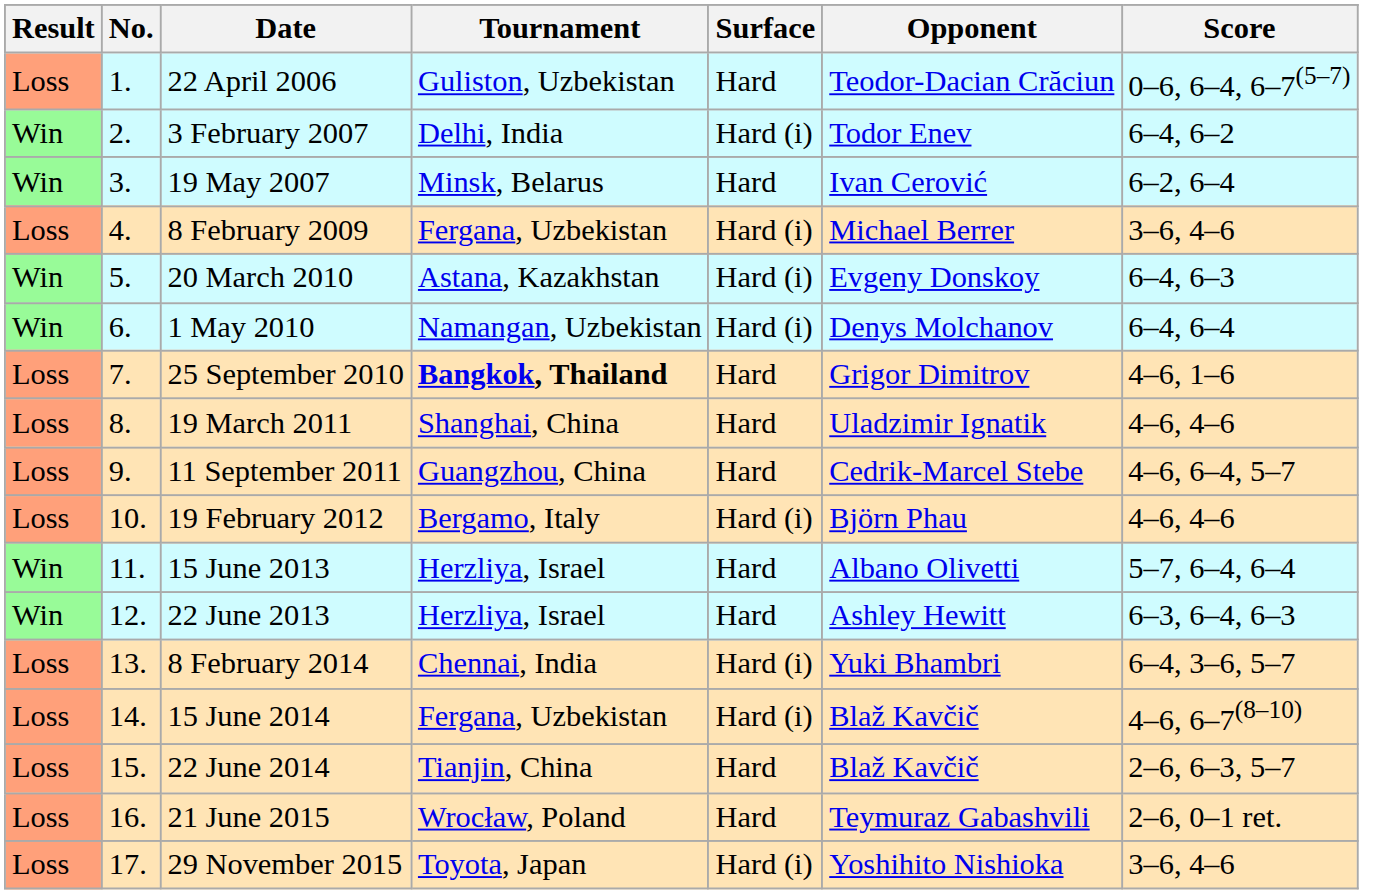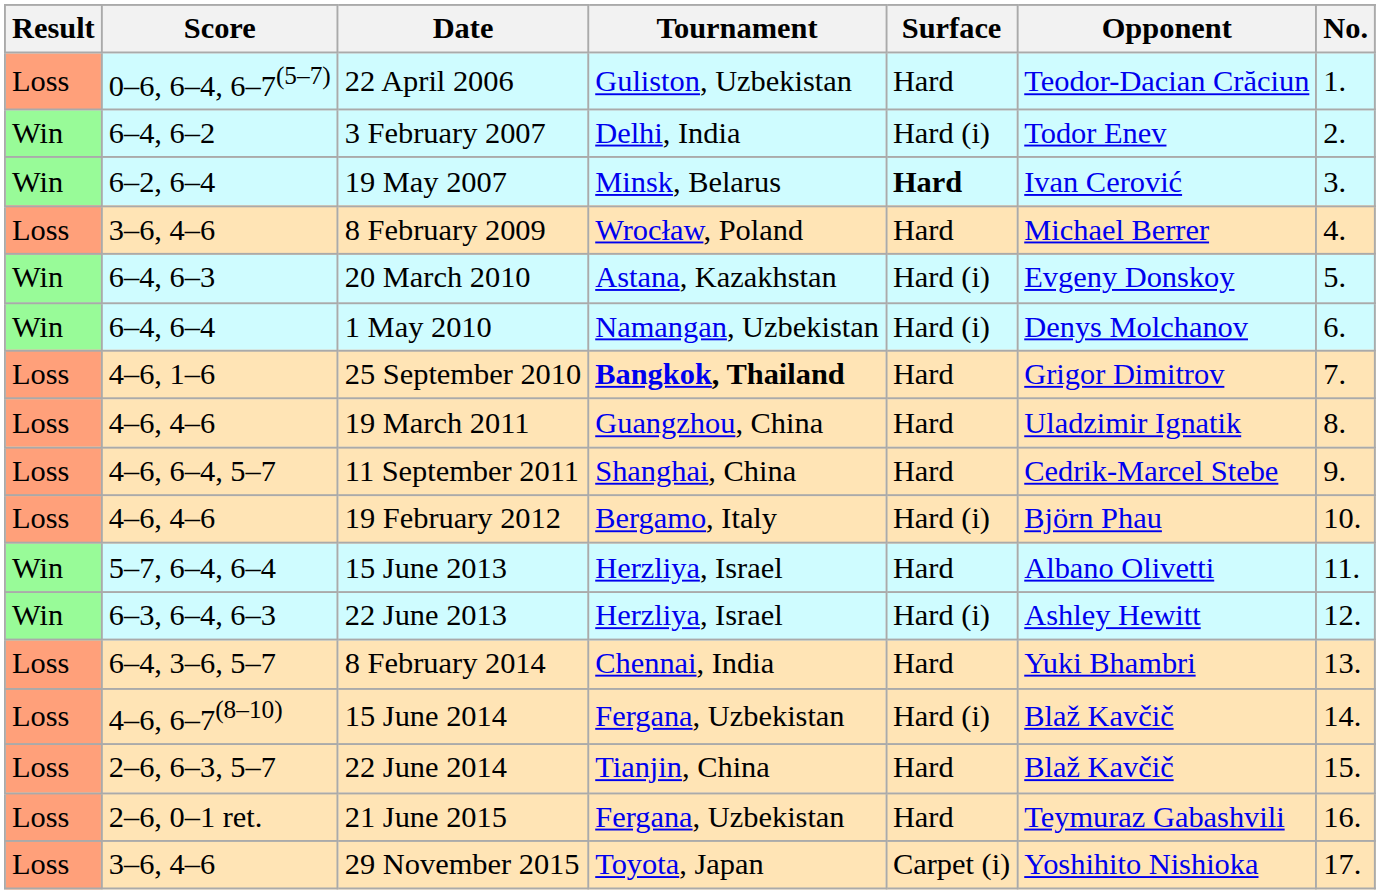 <table class="sortable wikitable">
 <tr>
 <th>Result</th>
-<th>No.</th>
+<th class="unsortable">Score</th>
 <th>Date</th>
 <th>Tournament</th>
 <th>Surface</th>
 <th>Opponent</th>
-<th class="unsortable">Score</th>
+<th>No.</th>
 </tr>
 <tr bgcolor=CFFCFF>
 <td style="background:#ffa07a;">Loss</td>
-<td>1.</td>
+<td>0–6, 6–4, 6–7<sup>(5–7)</sup></td>
 <td>22 April 2006</td>
 <td><a href='#'>Guliston</a>, Uzbekistan</td>
 <td>Hard</td>
 <td> <a href='#'>Teodor-Dacian Crăciun</a></td>
-<td>0–6, 6–4, 6–7<sup>(5–7)</sup></td>
+<td>1.</td>
 </tr>
 <tr bgcolor=CFFCFF>
 <td style="background:#98fb98;">Win</td>
-<td>2.</td>
+<td>6–4, 6–2</td>
 <td>3 February 2007</td>
 <td><a href='#'>Delhi</a>, India</td>
 <td>Hard (i)</td>
 <td> <a href='#'>Todor Enev</a></td>
-<td>6–4, 6–2</td>
+<td>2.</td>
 </tr>
 <tr bgcolor=CFFCFF>
 <td style="background:#98fb98;">Win</td>
-<td>3.</td>
+<td>6–2, 6–4</td>
 <td>19 May 2007</td>
 <td><a href='#'>Minsk</a>, Belarus</td>
-<td>Hard</td>
+<td><strong>Hard</strong></td>
 <td> <a href='#'>Ivan Cerović</a></td>
-<td>6–2, 6–4</td>
+<td>3.</td>
 </tr>
 <tr bgcolor=moccasin>
 <td style="background:#ffa07a;">Loss</td>
+<td>3–6, 4–6</td>
+<td>8 February 2009</td>
+<td><a href='#'>Wrocław</a>, Poland</td>
+<td>Hard</td>
+<td> <a href='#'>Michael Berrer</a></td>
 <td>4.</td>
-<td>8 February 2009</td>
-<td><a href='#'>Fergana</a>, Uzbekistan</td>
-<td>Hard (i)</td>
-<td> <a href='#'>Michael Berrer</a></td>
-<td>3–6, 4–6</td>
 </tr>
 <tr bgcolor=CFFCFF>
 <td style="background:#98fb98;">Win</td>
-<td>5.</td>
+<td>6–4, 6–3</td>
 <td>20 March 2010</td>
 <td><a href='#'>Astana</a>, Kazakhstan</td>
 <td>Hard (i)</td>
 <td> <a href='#'>Evgeny Donskoy</a></td>
-<td>6–4, 6–3</td>
+<td>5.</td>
 </tr>
 <tr bgcolor=CFFCFF>
 <td style="background:#98fb98;">Win</td>
-<td>6.</td>
+<td>6–4, 6–4</td>
 <td>1 May 2010</td>
 <td><a href='#'>Namangan</a>, Uzbekistan</td>
 <td>Hard (i)</td>
 <td> <a href='#'>Denys Molchanov</a></td>
-<td>6–4, 6–4</td>
+<td>6.</td>
 </tr>
 <tr bgcolor=moccasin>
 <td style="background:#ffa07a;">Loss</td>
-<td>7.</td>
+<td>4–6, 1–6</td>
 <td>25 September 2010</td>
 <td><strong><a href='#'>Bangkok</a>, Thailand</strong></td>
 <td>Hard</td>
 <td> <a href='#'>Grigor Dimitrov</a></td>
-<td>4–6, 1–6</td>
+<td>7.</td>
 </tr>
 <tr bgcolor=moccasin>
 <td style="background:#ffa07a;">Loss</td>
-<td>8.</td>
+<td>4–6, 4–6</td>
 <td>19 March 2011</td>
-<td><a href='#'>Shanghai</a>, China</td>
+<td><a href='#'>Guangzhou</a>, China</td>
 <td>Hard</td>
 <td> <a href='#'>Uladzimir Ignatik</a></td>
-<td>4–6, 4–6</td>
+<td>8.</td>
 </tr>
 <tr bgcolor=moccasin>
 <td style="background:#ffa07a;">Loss</td>
-<td>9.</td>
+<td>4–6, 6–4, 5–7</td>
 <td>11 September 2011</td>
-<td><a href='#'>Guangzhou</a>, China</td>
+<td><a href='#'>Shanghai</a>, China</td>
 <td>Hard</td>
 <td> <a href='#'>Cedrik-Marcel Stebe</a></td>
-<td>4–6, 6–4, 5–7</td>
+<td>9.</td>
 </tr>
 <tr bgcolor=moccasin>
 <td style="background:#ffa07a;">Loss</td>
-<td>10.</td>
+<td>4–6, 4–6</td>
 <td>19 February 2012</td>
 <td><a href='#'>Bergamo</a>, Italy</td>
 <td>Hard (i)</td>
 <td> <a href='#'>Björn Phau</a></td>
-<td>4–6, 4–6</td>
+<td>10.</td>
 </tr>
 <tr bgcolor=CFFCFF>
 <td style="background:#98fb98;">Win</td>
-<td>11.</td>
+<td>5–7, 6–4, 6–4</td>
 <td>15 June 2013</td>
 <td><a href='#'>Herzliya</a>, Israel</td>
 <td>Hard</td>
 <td> <a href='#'>Albano Olivetti</a></td>
-<td>5–7, 6–4, 6–4</td>
+<td>11.</td>
 </tr>
 <tr bgcolor=CFFCFF>
 <td style="background:#98fb98;">Win</td>
-<td>12.</td>
+<td>6–3, 6–4, 6–3</td>
 <td>22 June 2013</td>
 <td><a href='#'>Herzliya</a>, Israel</td>
-<td>Hard</td>
+<td>Hard (i)</td>
 <td> <a href='#'>Ashley Hewitt</a></td>
-<td>6–3, 6–4, 6–3</td>
+<td>12.</td>
 </tr>
 <tr bgcolor=moccasin>
 <td style="background:#ffa07a;">Loss</td>
-<td>13.</td>
+<td>6–4, 3–6, 5–7</td>
 <td>8 February 2014</td>
 <td><a href='#'>Chennai</a>, India</td>
-<td>Hard (i)</td>
+<td>Hard</td>
 <td> <a href='#'>Yuki Bhambri</a></td>
-<td>6–4, 3–6, 5–7</td>
+<td>13.</td>
 </tr>
 <tr bgcolor=moccasin>
 <td style="background:#ffa07a;">Loss</td>
-<td>14.</td>
+<td>4–6, 6–7<sup>(8–10)</sup></td>
 <td>15 June 2014</td>
 <td><a href='#'>Fergana</a>, Uzbekistan</td>
 <td>Hard (i)</td>
 <td> <a href='#'>Blaž Kavčič</a></td>
-<td>4–6, 6–7<sup>(8–10)</sup></td>
+<td>14.</td>
 </tr>
 <tr bgcolor=moccasin>
 <td style="background:#ffa07a;">Loss</td>
-<td>15.</td>
+<td>2–6, 6–3, 5–7</td>
 <td>22 June 2014</td>
 <td><a href='#'>Tianjin</a>, China</td>
 <td>Hard</td>
 <td> <a href='#'>Blaž Kavčič</a></td>
-<td>2–6, 6–3, 5–7</td>
+<td>15.</td>
 </tr>
 <tr bgcolor=moccasin>
 <td style="background:#ffa07a;">Loss</td>
-<td>16.</td>
+<td>2–6, 0–1 ret.</td>
 <td>21 June 2015</td>
-<td><a href='#'>Wrocław</a>, Poland</td>
+<td><a href='#'>Fergana</a>, Uzbekistan</td>
 <td>Hard</td>
 <td> <a href='#'>Teymuraz Gabashvili</a></td>
-<td>2–6, 0–1 ret.</td>
+<td>16.</td>
 </tr>
 <tr bgcolor=moccasin>
 <td style="background:#ffa07a;">Loss</td>
-<td>17.</td>
+<td>3–6, 4–6</td>
 <td>29 November 2015</td>
 <td><a href='#'>Toyota</a>, Japan</td>
-<td>Hard (i)</td>
+<td>Carpet (i)</td>
 <td> <a href='#'>Yoshihito Nishioka</a></td>
-<td>3–6, 4–6</td>
+<td>17.</td>
 </tr>
 </table>
